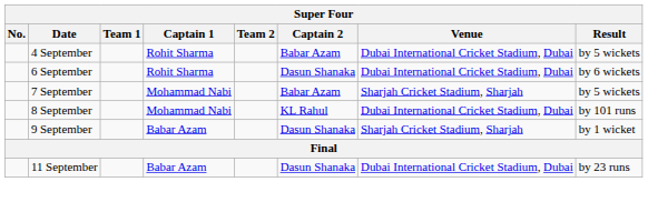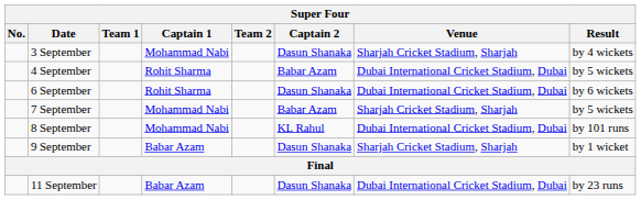 <table class="wikitable">
 <tr>
 <th colspan="8">Super Four</th>
 </tr>
 <tr>
 <th>No.</th>
 <th>Date</th>
 <th>Team 1</th>
 <th>Captain 1</th>
 <th>Team 2</th>
 <th>Captain 2</th>
 <th>Venue</th>
 <th>Result</th>
+</tr>
+<tr>
+<td></td>
+<td>3 September</td>
+<td></td>
+<td><a href='#'>Mohammad Nabi</a></td>
+<td></td>
+<td><a href='#'>Dasun Shanaka</a></td>
+<td><a href='#'>Sharjah Cricket Stadium</a>, <a href='#'>Sharjah</a></td>
+<td> by 4 wickets</td>
 </tr>
 <tr>
 <td></td>
 <td>4 September</td>
 <td></td>
 <td><a href='#'>Rohit Sharma</a></td>
 <td></td>
 <td><a href='#'>Babar Azam</a></td>
 <td><a href='#'>Dubai International Cricket Stadium</a>, <a href='#'>Dubai</a></td>
 <td> by 5 wickets</td>
 </tr>
 <tr>
 <td></td>
 <td>6 September</td>
 <td></td>
 <td><a href='#'>Rohit Sharma</a></td>
 <td></td>
 <td><a href='#'>Dasun Shanaka</a></td>
 <td><a href='#'>Dubai International Cricket Stadium</a>, <a href='#'>Dubai</a></td>
 <td> by 6 wickets</td>
 </tr>
 <tr>
 <td></td>
 <td>7 September</td>
 <td></td>
 <td><a href='#'>Mohammad Nabi</a></td>
 <td></td>
 <td><a href='#'>Babar Azam</a></td>
 <td><a href='#'>Sharjah Cricket Stadium</a>, <a href='#'>Sharjah</a></td>
 <td> by 5 wickets</td>
 </tr>
 <tr>
 <td></td>
 <td>8 September</td>
 <td></td>
 <td><a href='#'>Mohammad Nabi</a></td>
 <td></td>
 <td><a href='#'>KL Rahul</a></td>
 <td><a href='#'>Dubai International Cricket Stadium</a>, <a href='#'>Dubai</a></td>
 <td> by 101 runs</td>
 </tr>
 <tr>
 <td></td>
 <td>9 September</td>
 <td></td>
 <td><a href='#'>Babar Azam</a></td>
 <td></td>
 <td><a href='#'>Dasun Shanaka</a></td>
 <td><a href='#'>Sharjah Cricket Stadium</a>, <a href='#'>Sharjah</a></td>
 <td> by 1 wicket</td>
 </tr>
 <tr>
 <th colspan="8">Final</th>
 </tr>
 <tr>
 <td></td>
 <td>11 September</td>
 <td></td>
 <td><a href='#'>Babar Azam</a></td>
 <td></td>
 <td><a href='#'>Dasun Shanaka</a></td>
 <td><a href='#'>Dubai International Cricket Stadium</a>, <a href='#'>Dubai</a></td>
 <td> by 23 runs</td>
 </tr>
 </table>
